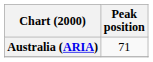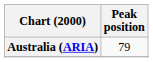 <table class="wikitable sortable plainrowheaders" style="text-align:center">
 <tr>
 <th>Chart (2000)</th>
 <th>Peak<br>position</th>
 </tr>
 <tr>
 <th scope="row">Australia (<a href='#'>ARIA</a>)</th>
-<td>71</td>
+<td>79</td>
 </tr>
 <tr>
 </tr>
 <tr>
 </tr>
 <tr>
 </tr>
 <tr>
 </tr>
 <tr>
 </tr>
 <tr>
 </tr>
 <tr>
 </tr>
 </table>
